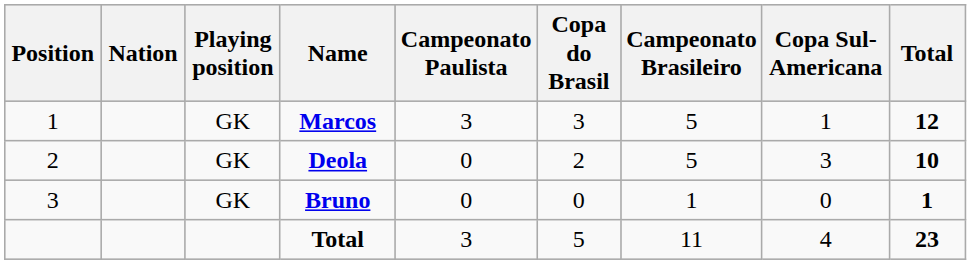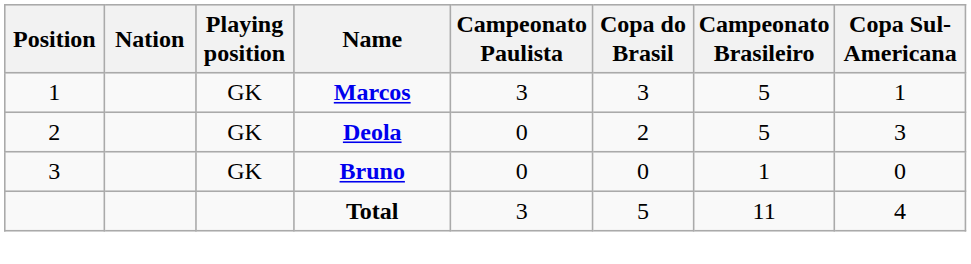 <table class="wikitable" style="font-size: 95%; text-align: center;">
 <tr>
 <th width=60>Position</th>
 <th width=60>Nation</th>
 <th width=60>Playing position</th>
 <th width=150>Name</th>
 <th width=80>Campeonato Paulista</th>
 <th width=80>Copa do Brasil</th>
 <th width=80>Campeonato Brasileiro</th>
 <th width=80>Copa Sul-Americana</th>
-<th width=80>Total</th>
 </tr>
 <tr>
 <td>1</td>
 <td></td>
 <td>GK</td>
 <td><strong><a href='#'>Marcos</a></strong></td>
 <td>3</td>
 <td>3</td>
 <td>5</td>
 <td>1</td>
-<td><strong>12</strong></td>
 </tr>
 <tr>
 <td>2</td>
 <td></td>
 <td>GK</td>
 <td><strong><a href='#'>Deola</a></strong></td>
 <td>0</td>
 <td>2</td>
 <td>5</td>
 <td>3</td>
-<td><strong>10</strong></td>
 </tr>
 <tr>
 <td>3</td>
 <td></td>
 <td>GK</td>
 <td><strong><a href='#'>Bruno</a></strong></td>
 <td>0</td>
 <td>0</td>
 <td>1</td>
 <td>0</td>
-<td><strong>1</strong></td>
 </tr>
 <tr>
 <td></td>
 <td></td>
 <td></td>
 <td><strong>Total</strong></td>
 <td>3</td>
 <td>5</td>
 <td>11</td>
 <td>4</td>
-<td><strong>23</strong></td>
 </tr>
 </table>
